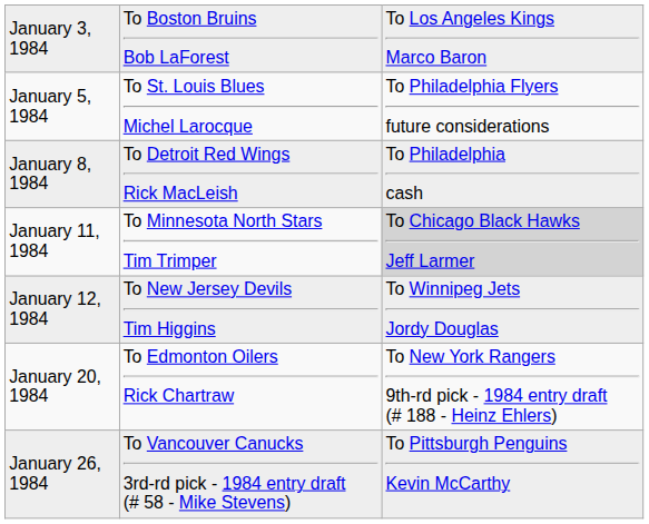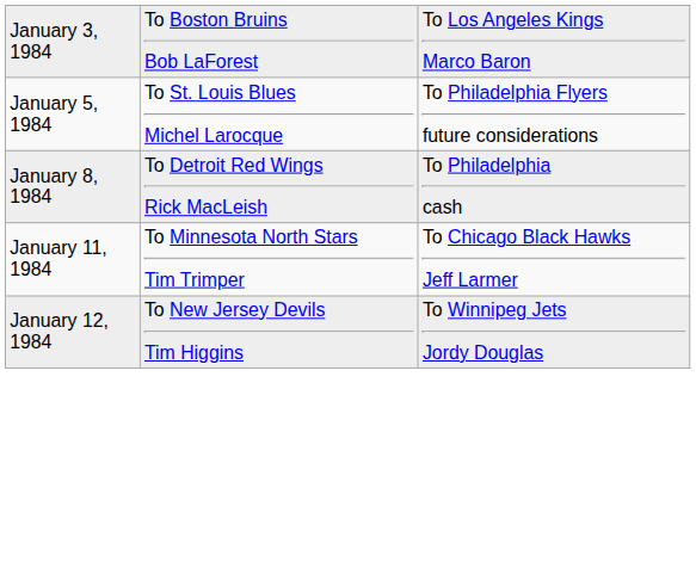 <table class="wikitable" style="border:1px solid #999; width:580px;">
 <tr style="background:#eee;">
 <td>January 3,<br>1984</td>
 <td valign="top">To <a href='#'>Boston Bruins</a><hr><a href='#'>Bob LaForest</a></td>
 <td valign="top">To <a href='#'>Los Angeles Kings</a><hr><a href='#'>Marco Baron</a></td>
 </tr>
 <tr>
 <td>January 5,<br>1984</td>
 <td valign="top">To <a href='#'>St. Louis Blues</a><hr><a href='#'>Michel Larocque</a></td>
 <td valign="top">To <a href='#'>Philadelphia Flyers</a><hr>future considerations</td>
 </tr>
 <tr style="background:#eee;">
 <td>January 8,<br>1984</td>
 <td valign="top">To <a href='#'>Detroit Red Wings</a><hr><a href='#'>Rick MacLeish</a></td>
 <td valign="top">To <a href='#'>Philadelphia</a><hr>cash</td>
 </tr>
 <tr>
 <td>January 11,<br>1984</td>
 <td valign="top">To <a href='#'>Minnesota North Stars</a><hr><a href='#'>Tim Trimper</a></td>
-<td valign="top" style="background: lightgrey;">To <a href='#'>Chicago Black Hawks</a><hr><a href='#'>Jeff Larmer</a></td>
+<td valign="top">To <a href='#'>Chicago Black Hawks</a><hr><a href='#'>Jeff Larmer</a></td>
 </tr>
 <tr style="background:#eee;">
 <td>January 12,<br>1984</td>
 <td valign="top">To <a href='#'>New Jersey Devils</a><hr><a href='#'>Tim Higgins</a></td>
 <td valign="top">To <a href='#'>Winnipeg Jets</a><hr><a href='#'>Jordy Douglas</a></td>
 </tr>
-<tr>
-<td>January 20,<br>1984</td>
-<td valign="top">To <a href='#'>Edmonton Oilers</a><hr><a href='#'>Rick Chartraw</a></td>
-<td valign="top">To <a href='#'>New York Rangers</a><hr>9th-rd pick - <a href='#'>1984 entry draft</a><br>(# 188 - <a href='#'>Heinz Ehlers</a>)</td>
-</tr>
-<tr style="background:#eee;">
-<td>January 26,<br>1984</td>
-<td valign="top">To <a href='#'>Vancouver Canucks</a><hr>3rd-rd pick - <a href='#'>1984 entry draft</a><br>(# 58 - <a href='#'>Mike Stevens</a>)</td>
-<td valign="top">To <a href='#'>Pittsburgh Penguins</a><hr><a href='#'>Kevin McCarthy</a></td>
-</tr>
 </table>
